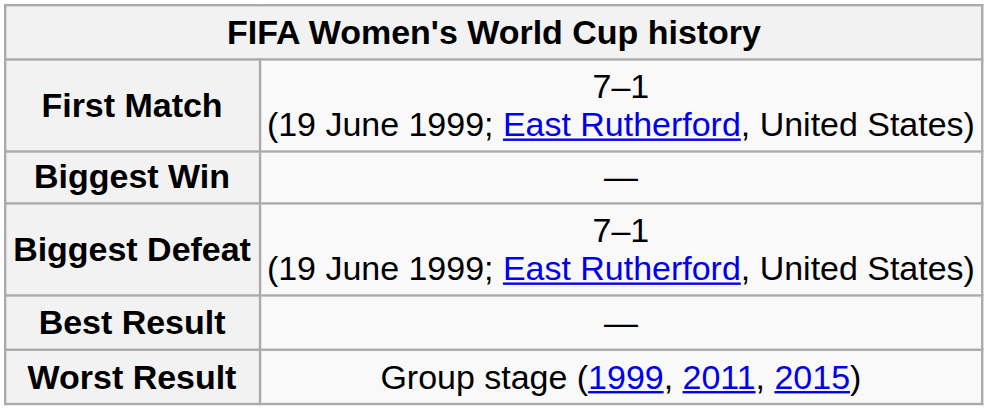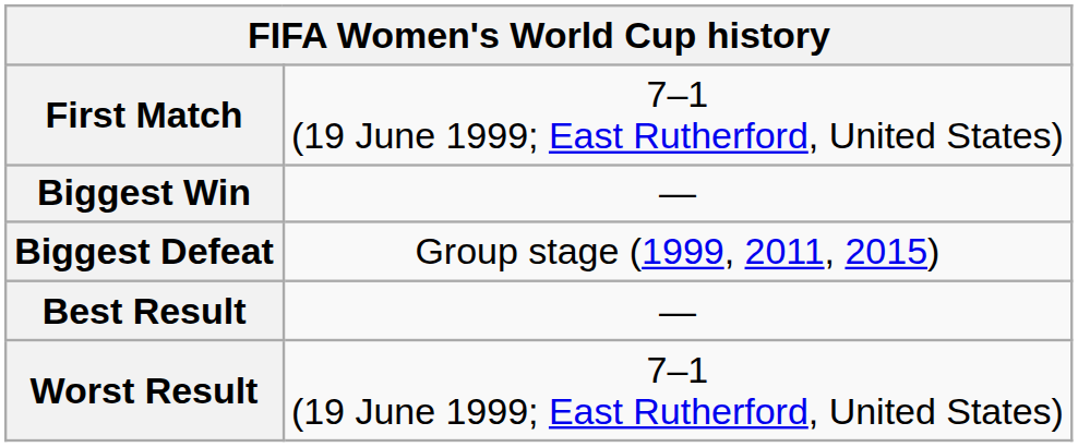 <table class="wikitable collapsible collapsed" style="text-align: center;font-size:90%;">
 <tr>
 <th colspan=2>FIFA Women's World Cup history</th>
 </tr>
 <tr>
 <th>First Match</th>
 <td> 7–1 <br> (19 June 1999; <a href='#'>East Rutherford</a>, United States)</td>
 </tr>
 <tr>
 <th>Biggest Win</th>
 <td>—</td>
 </tr>
 <tr>
 <th>Biggest Defeat</th>
-<td> 7–1 <br> (19 June 1999; <a href='#'>East Rutherford</a>, United States)</td>
+<td>Group stage (<a href='#'>1999</a>, <a href='#'>2011</a>, <a href='#'>2015</a>)</td>
 </tr>
 <tr>
 <th>Best Result</th>
 <td>—</td>
 </tr>
 <tr>
 <th>Worst Result</th>
-<td>Group stage (<a href='#'>1999</a>, <a href='#'>2011</a>, <a href='#'>2015</a>)</td>
+<td> 7–1 <br> (19 June 1999; <a href='#'>East Rutherford</a>, United States)</td>
 </tr>
 </table>
